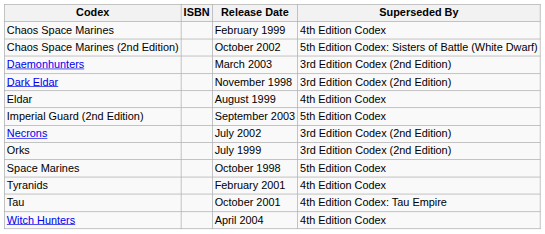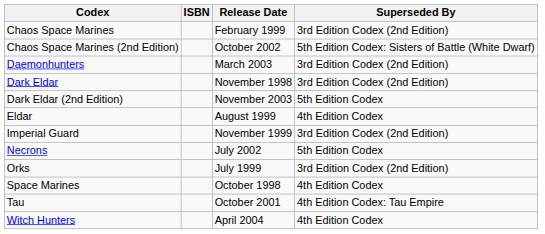 <table class="wikitable sortable">
 <tr>
 <th>Codex</th>
 <th>ISBN</th>
 <th>Release Date</th>
 <th>Superseded By</th>
 </tr>
 <tr>
 <td>Chaos Space Marines</td>
 <td></td>
 <td>February 1999</td>
-<td>4th Edition Codex</td>
+<td>3rd Edition Codex (2nd Edition)</td>
 </tr>
 <tr>
 <td>Chaos Space Marines (2nd Edition)</td>
 <td></td>
 <td>October 2002</td>
 <td>5th Edition Codex: Sisters of Battle (White Dwarf)</td>
 </tr>
 <tr>
 <td><a href='#'>Daemonhunters</a></td>
 <td></td>
 <td>March 2003</td>
 <td>3rd Edition Codex (2nd Edition)</td>
 </tr>
 <tr>
 <td><a href='#'>Dark Eldar</a></td>
 <td></td>
 <td>November 1998</td>
 <td>3rd Edition Codex (2nd Edition)</td>
 </tr>
 <tr>
+<td>Dark Eldar (2nd Edition)</td>
+<td></td>
+<td>November 2003</td>
+<td>5th Edition Codex</td>
+</tr>
+<tr>
 <td>Eldar</td>
 <td></td>
 <td>August 1999</td>
 <td>4th Edition Codex</td>
 </tr>
 <tr>
-<td>Imperial Guard (2nd Edition)</td>
+<td>Imperial Guard</td>
 <td></td>
-<td>September 2003</td>
-<td>5th Edition Codex</td>
+<td>November 1999</td>
+<td>3rd Edition Codex (2nd Edition)</td>
 </tr>
 <tr>
 <td><a href='#'>Necrons</a></td>
 <td></td>
 <td>July 2002</td>
-<td>3rd Edition Codex (2nd Edition)</td>
+<td>5th Edition Codex</td>
 </tr>
 <tr>
 <td>Orks</td>
 <td></td>
 <td>July 1999</td>
 <td>3rd Edition Codex (2nd Edition)</td>
 </tr>
 <tr>
 <td>Space Marines</td>
 <td></td>
 <td>October 1998</td>
-<td>5th Edition Codex</td>
-</tr>
-<tr>
-<td>Tyranids</td>
-<td></td>
-<td>February 2001</td>
 <td>4th Edition Codex</td>
 </tr>
 <tr>
 <td>Tau</td>
 <td></td>
 <td>October 2001</td>
 <td>4th Edition Codex: Tau Empire</td>
 </tr>
 <tr>
 <td><a href='#'>Witch Hunters</a></td>
 <td></td>
 <td>April 2004</td>
 <td>4th Edition Codex</td>
 </tr>
 </table>
